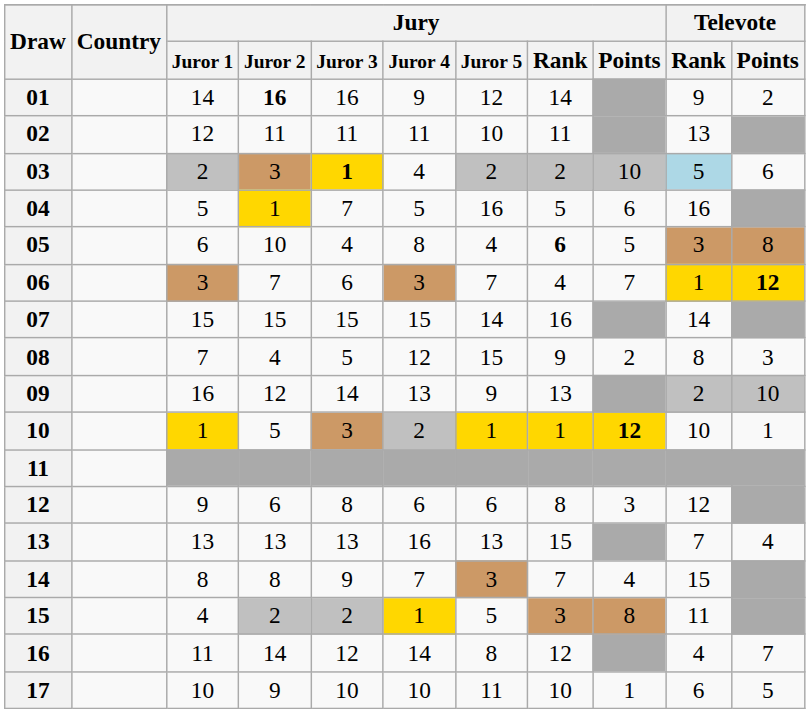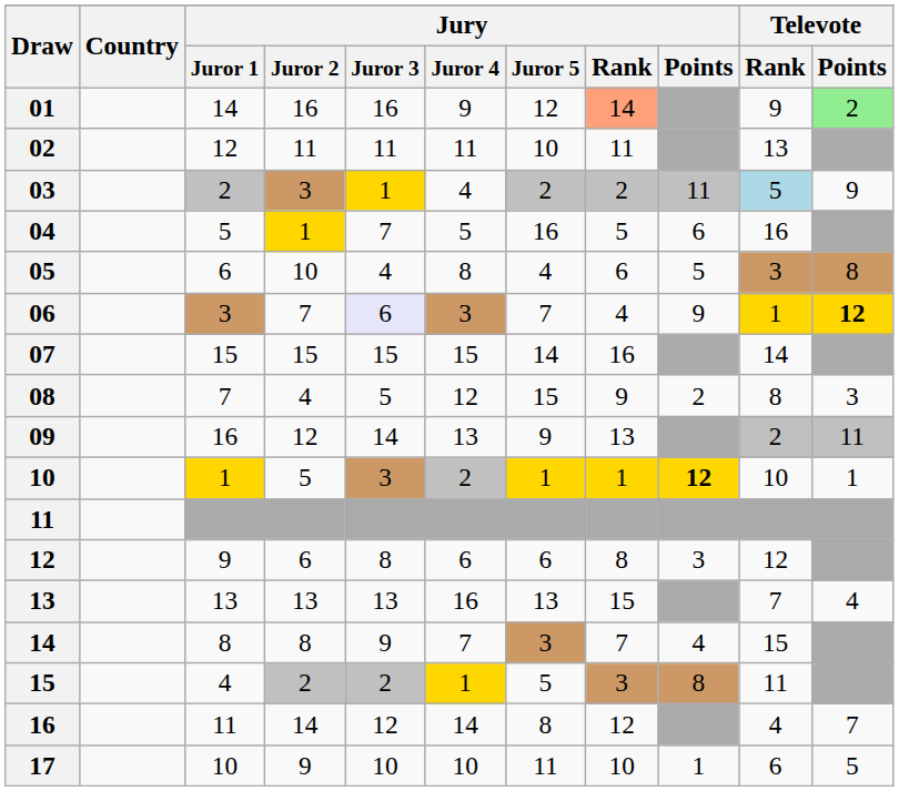 <table class="sortable wikitable collapsible plainrowheaders" style="text-align:center;">
 <tr>
 </tr>
 <tr>
 <th scope="col" rowspan="2">Draw</th>
 <th scope="col" rowspan="2">Country</th>
 <th scope="col" colspan="7">Jury</th>
 <th scope="col" colspan="2">Televote</th>
 </tr>
 <tr>
 <th scope="col"><small>Juror 1</small></th>
 <th scope="col"><small>Juror 2</small></th>
 <th scope="col"><small>Juror 3</small></th>
 <th scope="col"><small>Juror 4</small></th>
 <th scope="col"><small>Juror 5</small></th>
 <th scope="col">Rank</th>
 <th scope="col">Points</th>
 <th scope="col">Rank</th>
 <th scope="col">Points</th>
 </tr>
 <tr>
 <th scope="row" style="text-align:center;">01</th>
 <td style="text-align:left;"></td>
 <td>14</td>
-<td><strong>16</strong></td>
+<td>16</td>
 <td>16</td>
 <td>9</td>
 <td>12</td>
-<td>14</td>
+<td style="background: lightsalmon;">14</td>
 <td style="background:#AAAAAA;"></td>
 <td>9</td>
-<td>2</td>
+<td style="background: lightgreen;">2</td>
 </tr>
 <tr>
 <th scope="row" style="text-align:center;">02</th>
 <td style="text-align:left;"></td>
 <td>12</td>
 <td>11</td>
 <td>11</td>
 <td>11</td>
 <td>10</td>
 <td>11</td>
 <td style="background:#AAAAAA;"></td>
 <td>13</td>
 <td style="background:#AAAAAA;"></td>
 </tr>
 <tr>
 <th scope="row" style="text-align:center;">03</th>
 <td style="text-align:left;"></td>
 <td style="background:silver;">2</td>
 <td style="background:#CC9966;">3</td>
-<td style="background:gold;"><strong>1</strong></td>
+<td style="background:gold;">1</td>
 <td>4</td>
 <td style="background:silver;">2</td>
 <td style="background:silver;">2</td>
-<td style="background:silver;">10</td>
+<td style="background:silver;">11</td>
 <td style="background: lightblue;">5</td>
-<td>6</td>
+<td>9</td>
 </tr>
 <tr>
 <th scope="row" style="text-align:center;">04</th>
 <td style="text-align:left;"></td>
 <td>5</td>
 <td style="background:gold;">1</td>
 <td>7</td>
 <td>5</td>
 <td>16</td>
 <td>5</td>
 <td>6</td>
 <td>16</td>
 <td style="background:#AAAAAA;"></td>
 </tr>
 <tr>
 <th scope="row" style="text-align:center;">05</th>
 <td style="text-align:left;"></td>
 <td>6</td>
 <td>10</td>
 <td>4</td>
 <td>8</td>
 <td>4</td>
-<td><strong>6</strong></td>
+<td>6</td>
 <td>5</td>
 <td style="background:#CC9966;">3</td>
 <td style="background:#CC9966;">8</td>
 </tr>
 <tr>
 <th scope="row" style="text-align:center;">06</th>
 <td style="text-align:left;"></td>
 <td style="background:#CC9966;">3</td>
 <td>7</td>
-<td>6</td>
+<td style="background: lavender;">6</td>
 <td style="background:#CC9966;">3</td>
 <td>7</td>
 <td>4</td>
-<td>7</td>
+<td>9</td>
 <td style="background:gold;">1</td>
 <td style="background:gold;"><strong>12</strong></td>
 </tr>
 <tr>
 <th scope="row" style="text-align:center;">07</th>
 <td style="text-align:left;"></td>
 <td>15</td>
 <td>15</td>
 <td>15</td>
 <td>15</td>
 <td>14</td>
 <td>16</td>
 <td style="background:#AAAAAA;"></td>
 <td>14</td>
 <td style="background:#AAAAAA;"></td>
 </tr>
 <tr>
 <th scope="row" style="text-align:center;">08</th>
 <td style="text-align:left;"></td>
 <td>7</td>
 <td>4</td>
 <td>5</td>
 <td>12</td>
 <td>15</td>
 <td>9</td>
 <td>2</td>
 <td>8</td>
 <td>3</td>
 </tr>
 <tr>
 <th scope="row" style="text-align:center;">09</th>
 <td style="text-align:left;"></td>
 <td>16</td>
 <td>12</td>
 <td>14</td>
 <td>13</td>
 <td>9</td>
 <td>13</td>
 <td style="background:#AAAAAA;"></td>
 <td style="background:silver;">2</td>
-<td style="background:silver;">10</td>
+<td style="background:silver;">11</td>
 </tr>
 <tr>
 <th scope="row" style="text-align:center;">10</th>
 <td style="text-align:left;"></td>
 <td style="background:gold;">1</td>
 <td>5</td>
 <td style="background:#CC9966;">3</td>
 <td style="background:silver;">2</td>
 <td style="background:gold;">1</td>
 <td style="background:gold;">1</td>
 <td style="background:gold;"><strong>12</strong></td>
 <td>10</td>
 <td>1</td>
 </tr>
 <tr class="sortbottom">
 <th scope="row" style="text-align:center;">11</th>
 <td style="text-align:left;"></td>
 <td style="background:#AAAAAA;"></td>
 <td style="background:#AAAAAA;"></td>
 <td style="background:#AAAAAA;"></td>
 <td style="background:#AAAAAA;"></td>
 <td style="background:#AAAAAA;"></td>
 <td style="background:#AAAAAA;"></td>
 <td style="background:#AAAAAA;"></td>
 <td style="background:#AAAAAA;"></td>
 <td style="background:#AAAAAA;"></td>
 </tr>
 <tr>
 <th scope="row" style="text-align:center;">12</th>
 <td style="text-align:left;"></td>
 <td>9</td>
 <td>6</td>
 <td>8</td>
 <td>6</td>
 <td>6</td>
 <td>8</td>
 <td>3</td>
 <td>12</td>
 <td style="background:#AAAAAA;"></td>
 </tr>
 <tr>
 <th scope="row" style="text-align:center;">13</th>
 <td style="text-align:left;"></td>
 <td>13</td>
 <td>13</td>
 <td>13</td>
 <td>16</td>
 <td>13</td>
 <td>15</td>
 <td style="background:#AAAAAA;"></td>
 <td>7</td>
 <td>4</td>
 </tr>
 <tr>
 <th scope="row" style="text-align:center;">14</th>
 <td style="text-align:left;"></td>
 <td>8</td>
 <td>8</td>
 <td>9</td>
 <td>7</td>
 <td style="background:#CC9966;">3</td>
 <td>7</td>
 <td>4</td>
 <td>15</td>
 <td style="background:#AAAAAA;"></td>
 </tr>
 <tr>
 <th scope="row" style="text-align:center;">15</th>
 <td style="text-align:left;"></td>
 <td>4</td>
 <td style="background:silver;">2</td>
 <td style="background:silver;">2</td>
 <td style="background:gold;">1</td>
 <td>5</td>
 <td style="background:#CC9966;">3</td>
 <td style="background:#CC9966;">8</td>
 <td>11</td>
 <td style="background:#AAAAAA;"></td>
 </tr>
 <tr>
 <th scope="row" style="text-align:center;">16</th>
 <td style="text-align:left;"></td>
 <td>11</td>
 <td>14</td>
 <td>12</td>
 <td>14</td>
 <td>8</td>
 <td>12</td>
 <td style="background:#AAAAAA;"></td>
 <td>4</td>
 <td>7</td>
 </tr>
 <tr>
 <th scope="row" style="text-align:center;">17</th>
 <td style="text-align:left;"></td>
 <td>10</td>
 <td>9</td>
 <td>10</td>
 <td>10</td>
 <td>11</td>
 <td>10</td>
 <td>1</td>
 <td>6</td>
 <td>5</td>
 </tr>
 </table>
